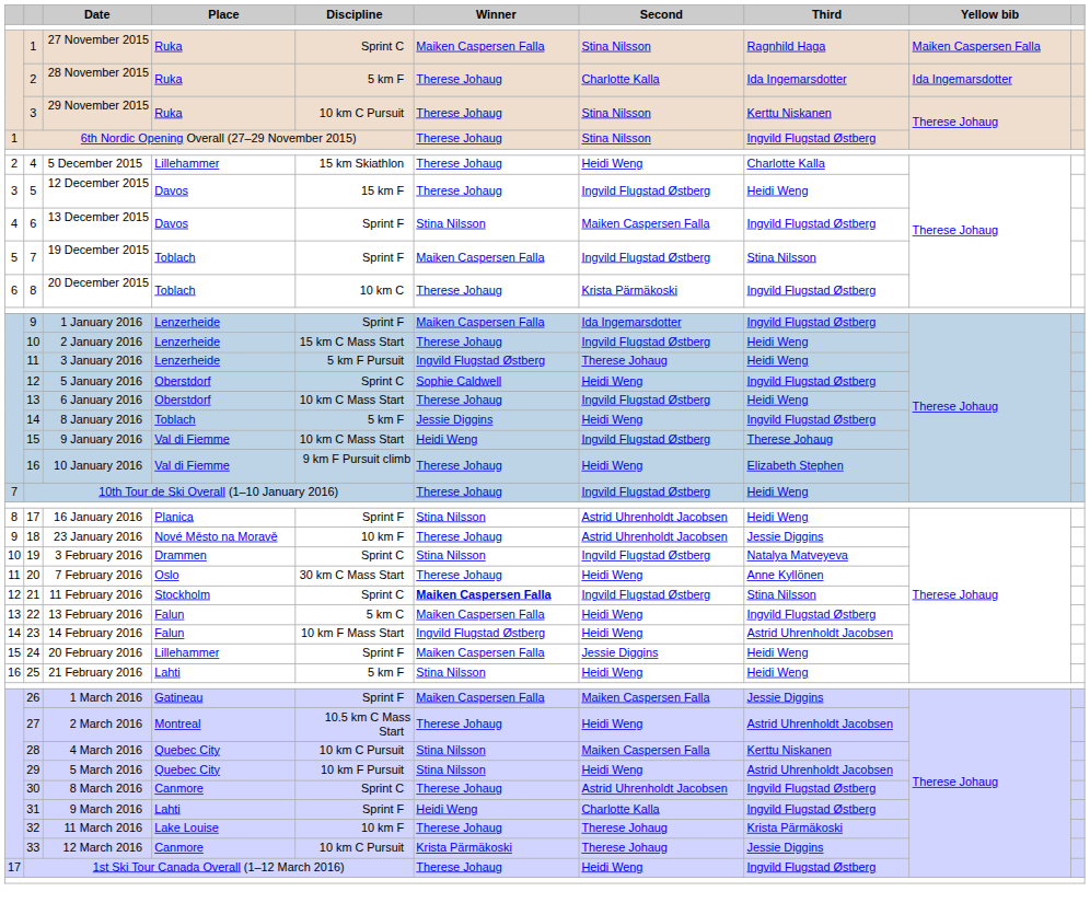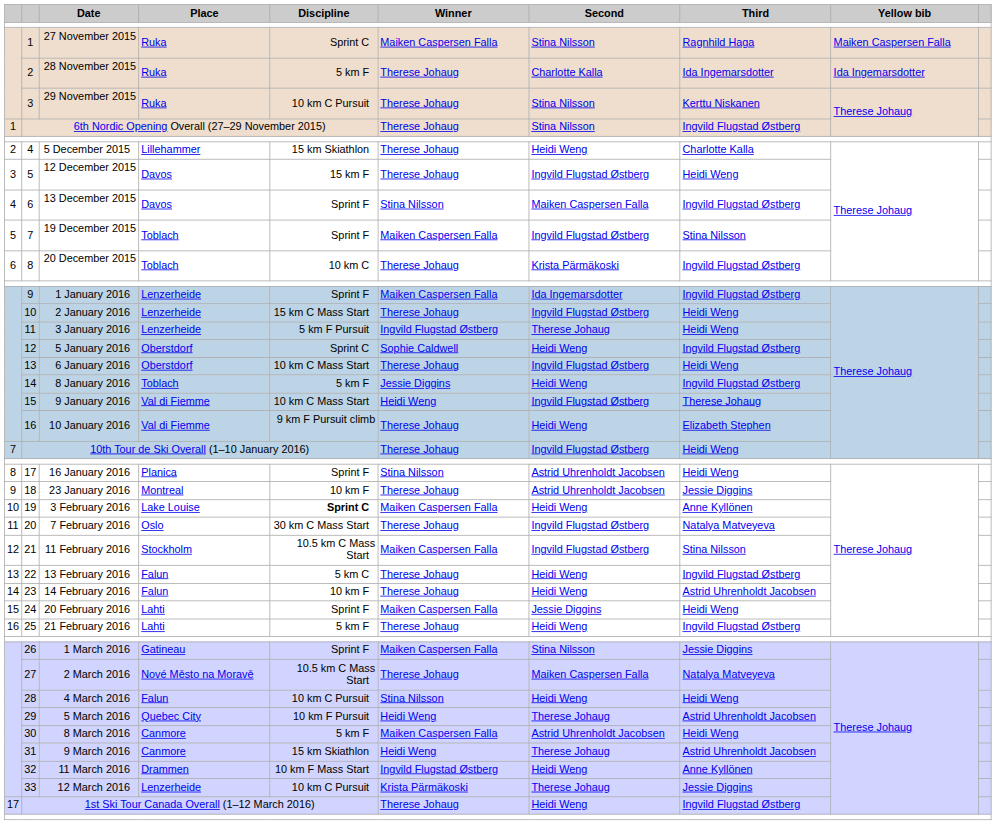 <table class="wikitable plainrowheaders" style="background:#fff; font-size:86%; line-height:16px; border:grey solid 1px; border-collapse:collapse;">
 <tr style="background:#ccc; text-align:center;">
 <th scope="col" style="background:#ccc; width=20 px;"></th>
 <th scope="col" style="background:#ccc; width=30 px;"></th>
 <th scope="col" style="background:#ccc; width:120px;">Date</th>
 <th scope="col" style="background:#ccc; width:160px;">Place</th>
 <th scope="col" style="background:#ccc; width:130px;">Discipline</th>
 <th scope="col" style="background:#ccc; width:185px;">Winner</th>
 <th scope="col" style="background:#ccc; width:185px;">Second</th>
 <th scope="col" style="background:#ccc; width:185px;">Third</th>
 <th scope="col" style="background:#ccc; width:180px;">Yellow bib</th>
 <th scope="col" style="background:#ccc; width:10px;"></th>
 </tr>
 <tr>
 <td colspan=10></td>
 </tr>
 <tr bgcolor=#EFDECD>
 <td rowspan=3></td>
 <td align=center>1</td>
 <td align=right>27 November 2015  </td>
 <td> <a href='#'>Ruka</a></td>
 <td align=right>Sprint C  </td>
 <td> <a href='#'>Maiken Caspersen Falla</a></td>
 <td> <a href='#'>Stina Nilsson</a></td>
 <td> <a href='#'>Ragnhild Haga</a></td>
 <td> <a href='#'>Maiken Caspersen Falla</a></td>
 <td></td>
 </tr>
 <tr bgcolor=#EFDECD>
 <td align=center>2</td>
 <td align=right>28 November 2015  </td>
 <td> <a href='#'>Ruka</a></td>
 <td align=right>5 km F  </td>
 <td> <a href='#'>Therese Johaug</a></td>
 <td> <a href='#'>Charlotte Kalla</a></td>
 <td> <a href='#'>Ida Ingemarsdotter</a></td>
 <td> <a href='#'>Ida Ingemarsdotter</a></td>
 <td></td>
 </tr>
 <tr bgcolor=#EFDECD>
 <td align=center>3</td>
 <td align=right>29 November 2015  </td>
 <td> <a href='#'>Ruka</a></td>
 <td align=right>10 km C Pursuit  </td>
 <td> <a href='#'>Therese Johaug</a></td>
 <td> <a href='#'>Stina Nilsson</a></td>
 <td> <a href='#'>Kerttu Niskanen</a></td>
 <td rowspan=2> <a href='#'>Therese Johaug</a></td>
 <td></td>
 </tr>
 <tr style="background-color: #EFDECD;">
 <td align=center>1</td>
 <td colspan=4 align=center><a href='#'>6th Nordic Opening</a> Overall (27–29 November 2015)</td>
 <td> <a href='#'>Therese Johaug</a></td>
 <td> <a href='#'>Stina Nilsson</a></td>
 <td> <a href='#'>Ingvild Flugstad Østberg</a></td>
 <td></td>
 </tr>
 <tr>
 <td colspan=10></td>
 </tr>
 <tr>
 <td align=center>2</td>
 <td align=center>4</td>
 <td align=right>5 December 2015  </td>
 <td> <a href='#'>Lillehammer</a></td>
 <td align=right>15 km Skiathlon  </td>
 <td> <a href='#'>Therese Johaug</a></td>
 <td> <a href='#'>Heidi Weng</a></td>
 <td> <a href='#'>Charlotte Kalla</a></td>
 <td rowspan=5> <a href='#'>Therese Johaug</a></td>
 <td></td>
 </tr>
 <tr>
 <td align=center>3</td>
 <td align=center>5</td>
 <td align=right>12 December 2015  </td>
 <td> <a href='#'>Davos</a></td>
 <td align=right>15 km F  </td>
 <td> <a href='#'>Therese Johaug</a></td>
 <td> <a href='#'>Ingvild Flugstad Østberg</a></td>
 <td> <a href='#'>Heidi Weng</a></td>
 <td></td>
 </tr>
 <tr>
 <td align=center>4</td>
 <td align=center>6</td>
 <td align=right>13 December 2015  </td>
 <td> <a href='#'>Davos</a></td>
 <td align=right>Sprint F  </td>
 <td> <a href='#'>Stina Nilsson</a></td>
 <td> <a href='#'>Maiken Caspersen Falla</a></td>
 <td> <a href='#'>Ingvild Flugstad Østberg</a></td>
 <td></td>
 </tr>
 <tr>
 <td align=center>5</td>
 <td align=center>7</td>
 <td align=right>19 December 2015  </td>
 <td> <a href='#'>Toblach</a></td>
 <td align=right>Sprint F  </td>
 <td> <a href='#'>Maiken Caspersen Falla</a></td>
 <td> <a href='#'>Ingvild Flugstad Østberg</a></td>
 <td> <a href='#'>Stina Nilsson</a></td>
 <td></td>
 </tr>
 <tr>
 <td align=center>6</td>
 <td align=center>8</td>
 <td align=right>20 December 2015  </td>
 <td> <a href='#'>Toblach</a></td>
 <td align=right>10 km C  </td>
 <td> <a href='#'>Therese Johaug</a></td>
 <td> <a href='#'>Krista Pärmäkoski</a></td>
 <td> <a href='#'>Ingvild Flugstad Østberg</a></td>
 <td></td>
 </tr>
 <tr>
 <td colspan=10></td>
 </tr>
 <tr bgcolor=#BCD4E6>
 <td rowspan=8></td>
 <td align=center>9</td>
 <td align=right>1 January 2016  </td>
 <td> <a href='#'>Lenzerheide</a></td>
 <td align=right>Sprint F  </td>
 <td> <a href='#'>Maiken Caspersen Falla</a></td>
 <td> <a href='#'>Ida Ingemarsdotter</a></td>
 <td> <a href='#'>Ingvild Flugstad Østberg</a></td>
 <td rowspan=9> <a href='#'>Therese Johaug</a></td>
 <td></td>
 </tr>
 <tr bgcolor=#BCD4E6>
 <td align=center>10</td>
 <td align=right>2 January 2016  </td>
 <td> <a href='#'>Lenzerheide</a></td>
 <td align=right>15 km C Mass Start  </td>
 <td> <a href='#'>Therese Johaug</a></td>
 <td> <a href='#'>Ingvild Flugstad Østberg</a></td>
 <td> <a href='#'>Heidi Weng</a></td>
 <td></td>
 </tr>
 <tr bgcolor=#BCD4E6>
 <td align=center>11</td>
 <td align=right>3 January 2016  </td>
 <td> <a href='#'>Lenzerheide</a></td>
 <td align=right>5 km F Pursuit  </td>
 <td> <a href='#'>Ingvild Flugstad Østberg</a></td>
 <td> <a href='#'>Therese Johaug</a></td>
 <td> <a href='#'>Heidi Weng</a></td>
 <td></td>
 </tr>
 <tr bgcolor=#BCD4E6>
 <td align=center>12</td>
 <td align=right>5 January 2016  </td>
 <td> <a href='#'>Oberstdorf</a></td>
 <td align=right>Sprint C  </td>
 <td> <a href='#'>Sophie Caldwell</a></td>
 <td> <a href='#'>Heidi Weng</a></td>
 <td> <a href='#'>Ingvild Flugstad Østberg</a></td>
 <td></td>
 </tr>
 <tr bgcolor=#BCD4E6>
 <td align=center>13</td>
 <td align=right>6 January 2016  </td>
 <td> <a href='#'>Oberstdorf</a></td>
 <td align=right>10 km C Mass Start  </td>
 <td> <a href='#'>Therese Johaug</a></td>
 <td> <a href='#'>Ingvild Flugstad Østberg</a></td>
 <td> <a href='#'>Heidi Weng</a></td>
 <td></td>
 </tr>
 <tr bgcolor=#BCD4E6>
 <td align=center>14</td>
 <td align=right>8 January 2016  </td>
 <td> <a href='#'>Toblach</a></td>
 <td align=right>5 km F  </td>
 <td> <a href='#'>Jessie Diggins</a></td>
 <td> <a href='#'>Heidi Weng</a></td>
 <td> <a href='#'>Ingvild Flugstad Østberg</a></td>
 <td></td>
 </tr>
 <tr bgcolor=#BCD4E6>
 <td align=center>15</td>
 <td align=right>9 January 2016  </td>
 <td> <a href='#'>Val di Fiemme</a></td>
 <td align=right>10 km C Mass Start  </td>
 <td> <a href='#'>Heidi Weng</a></td>
 <td> <a href='#'>Ingvild Flugstad Østberg</a></td>
 <td> <a href='#'>Therese Johaug</a></td>
 <td></td>
 </tr>
 <tr bgcolor=#BCD4E6>
 <td align=center>16</td>
 <td align=right>10 January 2016  </td>
 <td> <a href='#'>Val di Fiemme</a></td>
 <td align=right>9 km F Pursuit climb  </td>
 <td> <a href='#'>Therese Johaug</a></td>
 <td> <a href='#'>Heidi Weng</a></td>
 <td> <a href='#'>Elizabeth Stephen</a></td>
 <td></td>
 </tr>
 <tr bgcolor=#BCD4E6>
 <td align=center>7</td>
 <td colspan=4 align=center><a href='#'>10th Tour de Ski Overall</a> (1–10 January 2016)</td>
 <td> <a href='#'>Therese Johaug</a></td>
 <td> <a href='#'>Ingvild Flugstad Østberg</a></td>
 <td> <a href='#'>Heidi Weng</a></td>
 <td></td>
 </tr>
 <tr>
 <td colspan=10></td>
 </tr>
 <tr>
 <td align=center>8</td>
 <td align=center>17</td>
 <td align=right>16 January 2016  </td>
 <td> <a href='#'>Planica</a></td>
 <td align=right>Sprint F  </td>
 <td> <a href='#'>Stina Nilsson</a></td>
 <td> <a href='#'>Astrid Uhrenholdt Jacobsen</a></td>
 <td> <a href='#'>Heidi Weng</a></td>
 <td rowspan=9> <a href='#'>Therese Johaug</a></td>
 <td></td>
 </tr>
 <tr>
 <td align=center>9</td>
 <td align=center>18</td>
 <td align=right>23 January 2016  </td>
-<td> <a href='#'>Nové Město na Moravě</a></td>
+<td> <a href='#'>Montreal</a></td>
 <td align=right>10 km F  </td>
 <td> <a href='#'>Therese Johaug</a></td>
 <td> <a href='#'>Astrid Uhrenholdt Jacobsen</a></td>
 <td> <a href='#'>Jessie Diggins</a></td>
 <td></td>
 </tr>
 <tr>
 <td align=center>10</td>
 <td align=center>19</td>
 <td align=right>3 February 2016  </td>
-<td> <a href='#'>Drammen</a></td>
-<td align=right>Sprint C  </td>
-<td> <a href='#'>Stina Nilsson</a></td>
-<td> <a href='#'>Ingvild Flugstad Østberg</a></td>
-<td> <a href='#'>Natalya Matveyeva</a></td>
+<td> <a href='#'>Lake Louise</a></td>
+<td align=right><strong>Sprint C  </strong></td>
+<td> <a href='#'>Maiken Caspersen Falla</a></td>
+<td> <a href='#'>Heidi Weng</a></td>
+<td> <a href='#'>Anne Kyllönen</a></td>
 <td></td>
 </tr>
 <tr>
 <td align=center>11</td>
 <td align=center>20</td>
 <td align=right>7 February 2016  </td>
 <td> <a href='#'>Oslo</a></td>
 <td align=right>30 km C Mass Start  </td>
 <td> <a href='#'>Therese Johaug</a></td>
-<td> <a href='#'>Heidi Weng</a></td>
-<td> <a href='#'>Anne Kyllönen</a></td>
+<td> <a href='#'>Ingvild Flugstad Østberg</a></td>
+<td> <a href='#'>Natalya Matveyeva</a></td>
 <td></td>
 </tr>
 <tr>
 <td align=center>12</td>
 <td align=center>21</td>
 <td align=right>11 February 2016  </td>
 <td> <a href='#'>Stockholm</a></td>
-<td align=right>Sprint C  </td>
-<td><strong> <a href='#'>Maiken Caspersen Falla</a></strong></td>
+<td align=right>10.5 km C Mass Start  </td>
+<td> <a href='#'>Maiken Caspersen Falla</a></td>
 <td> <a href='#'>Ingvild Flugstad Østberg</a></td>
 <td> <a href='#'>Stina Nilsson</a></td>
 <td></td>
 </tr>
 <tr>
 <td align=center>13</td>
 <td align=center>22</td>
 <td align=right>13 February 2016  </td>
 <td> <a href='#'>Falun</a></td>
 <td align=right>5 km C  </td>
-<td> <a href='#'>Maiken Caspersen Falla</a></td>
+<td> <a href='#'>Therese Johaug</a></td>
 <td> <a href='#'>Heidi Weng</a></td>
 <td> <a href='#'>Ingvild Flugstad Østberg</a></td>
 <td></td>
 </tr>
 <tr>
 <td align=center>14</td>
 <td align=center>23</td>
 <td align=right>14 February 2016  </td>
 <td> <a href='#'>Falun</a></td>
-<td align=right>10 km F Mass Start  </td>
-<td> <a href='#'>Ingvild Flugstad Østberg</a></td>
+<td align=right>10 km F  </td>
+<td> <a href='#'>Therese Johaug</a></td>
 <td> <a href='#'>Heidi Weng</a></td>
 <td> <a href='#'>Astrid Uhrenholdt Jacobsen</a></td>
 <td></td>
 </tr>
 <tr>
 <td align=center>15</td>
 <td align=center>24</td>
 <td align=right>20 February 2016  </td>
-<td> <a href='#'>Lillehammer</a></td>
+<td> <a href='#'>Lahti</a></td>
 <td align=right>Sprint F  </td>
 <td> <a href='#'>Maiken Caspersen Falla</a></td>
 <td> <a href='#'>Jessie Diggins</a></td>
 <td> <a href='#'>Heidi Weng</a></td>
 <td></td>
 </tr>
 <tr>
 <td align=center>16</td>
 <td align=center>25</td>
 <td align=right>21 February 2016  </td>
 <td> <a href='#'>Lahti</a></td>
 <td align=right>5 km F  </td>
-<td> <a href='#'>Stina Nilsson</a></td>
+<td> <a href='#'>Therese Johaug</a></td>
 <td> <a href='#'>Heidi Weng</a></td>
-<td> <a href='#'>Heidi Weng</a></td>
+<td> <a href='#'>Ingvild Flugstad Østberg</a></td>
 <td></td>
 </tr>
 <tr>
 <td colspan=10></td>
 </tr>
 <tr bgcolor=#D0D4FF>
 <td rowspan=8></td>
 <td align=center>26</td>
 <td align=right>1 March 2016  </td>
 <td> <a href='#'>Gatineau</a></td>
 <td align=right>Sprint F  </td>
 <td> <a href='#'>Maiken Caspersen Falla</a></td>
-<td> <a href='#'>Maiken Caspersen Falla</a></td>
+<td> <a href='#'>Stina Nilsson</a></td>
 <td> <a href='#'>Jessie Diggins</a></td>
 <td rowspan=9> <a href='#'>Therese Johaug</a></td>
 <td></td>
 </tr>
 <tr bgcolor=#D0D4FF>
 <td align=center>27</td>
 <td align=right>2 March 2016  </td>
-<td> <a href='#'>Montreal</a></td>
+<td> <a href='#'>Nové Město na Moravě</a></td>
 <td align=right>10.5 km C Mass Start  </td>
 <td> <a href='#'>Therese Johaug</a></td>
-<td> <a href='#'>Heidi Weng</a></td>
-<td> <a href='#'>Astrid Uhrenholdt Jacobsen</a></td>
+<td> <a href='#'>Maiken Caspersen Falla</a></td>
+<td> <a href='#'>Natalya Matveyeva</a></td>
 <td></td>
 </tr>
 <tr bgcolor=#D0D4FF>
 <td align=center>28</td>
 <td align=right>4 March 2016  </td>
-<td> <a href='#'>Quebec City</a></td>
+<td> <a href='#'>Falun</a></td>
 <td align=right>10 km C Pursuit  </td>
 <td> <a href='#'>Stina Nilsson</a></td>
-<td> <a href='#'>Maiken Caspersen Falla</a></td>
-<td> <a href='#'>Kerttu Niskanen</a></td>
+<td> <a href='#'>Heidi Weng</a></td>
+<td> <a href='#'>Heidi Weng</a></td>
 <td></td>
 </tr>
 <tr bgcolor=#D0D4FF>
 <td align=center>29</td>
 <td align=right>5 March 2016  </td>
 <td> <a href='#'>Quebec City</a></td>
 <td align=right>10 km F Pursuit  </td>
-<td> <a href='#'>Stina Nilsson</a></td>
 <td> <a href='#'>Heidi Weng</a></td>
+<td> <a href='#'>Therese Johaug</a></td>
 <td> <a href='#'>Astrid Uhrenholdt Jacobsen</a></td>
 <td></td>
 </tr>
 <tr bgcolor=#D0D4FF>
 <td align=center>30</td>
 <td align=right>8 March 2016  </td>
 <td> <a href='#'>Canmore</a></td>
-<td align=right>Sprint C  </td>
-<td> <a href='#'>Therese Johaug</a></td>
+<td align=right>5 km F  </td>
+<td> <a href='#'>Maiken Caspersen Falla</a></td>
 <td> <a href='#'>Astrid Uhrenholdt Jacobsen</a></td>
-<td> <a href='#'>Ingvild Flugstad Østberg</a></td>
+<td> <a href='#'>Heidi Weng</a></td>
 <td></td>
 </tr>
 <tr bgcolor=#D0D4FF>
 <td align=center>31</td>
 <td align=right>9 March 2016  </td>
-<td> <a href='#'>Lahti</a></td>
-<td align=right>Sprint F  </td>
+<td> <a href='#'>Canmore</a></td>
+<td align=right>15 km Skiathlon  </td>
 <td> <a href='#'>Heidi Weng</a></td>
-<td> <a href='#'>Charlotte Kalla</a></td>
-<td> <a href='#'>Ingvild Flugstad Østberg</a></td>
+<td> <a href='#'>Therese Johaug</a></td>
+<td> <a href='#'>Astrid Uhrenholdt Jacobsen</a></td>
 <td></td>
 </tr>
 <tr bgcolor=#D0D4FF>
 <td align=center>32</td>
 <td align=right>11 March 2016  </td>
-<td> <a href='#'>Lake Louise</a></td>
-<td align=right>10 km F  </td>
-<td> <a href='#'>Therese Johaug</a></td>
-<td> <a href='#'>Therese Johaug</a></td>
-<td> <a href='#'>Krista Pärmäkoski</a></td>
+<td> <a href='#'>Drammen</a></td>
+<td align=right>10 km F Mass Start  </td>
+<td> <a href='#'>Ingvild Flugstad Østberg</a></td>
+<td> <a href='#'>Heidi Weng</a></td>
+<td> <a href='#'>Anne Kyllönen</a></td>
 <td></td>
 </tr>
 <tr bgcolor=#D0D4FF>
 <td align=center>33</td>
 <td align=right>12 March 2016  </td>
-<td> <a href='#'>Canmore</a></td>
+<td> <a href='#'>Lenzerheide</a></td>
 <td align=right>10 km C Pursuit  </td>
 <td> <a href='#'>Krista Pärmäkoski</a></td>
 <td> <a href='#'>Therese Johaug</a></td>
 <td> <a href='#'>Jessie Diggins</a></td>
 <td></td>
 </tr>
 <tr style="background-color: #D0D4FF;">
 <td align=center>17</td>
 <td colspan=4 align=center><a href='#'>1st Ski Tour Canada Overall</a> (1–12 March 2016)</td>
 <td> <a href='#'>Therese Johaug</a></td>
 <td> <a href='#'>Heidi Weng</a></td>
 <td> <a href='#'>Ingvild Flugstad Østberg</a></td>
 <td></td>
 </tr>
 <tr>
 <td colspan=10></td>
 </tr>
 </table>
